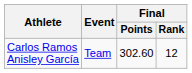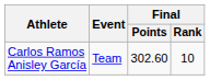 <table class="wikitable" style="text-align:center; font-size:90%">
 <tr>
 <th rowspan=2>Athlete</th>
 <th rowspan=2>Event</th>
 <th colspan=2>Final</th>
 </tr>
 <tr style="font-size:95%">
 <th>Points</th>
 <th>Rank</th>
 </tr>
 <tr>
 <td align=left><a href='#'>Carlos Ramos</a><br><a href='#'>Anisley García</a></td>
 <td align=left><a href='#'>Team</a></td>
 <td>302.60</td>
-<td>12</td>
+<td>10</td>
 </tr>
 </table>
